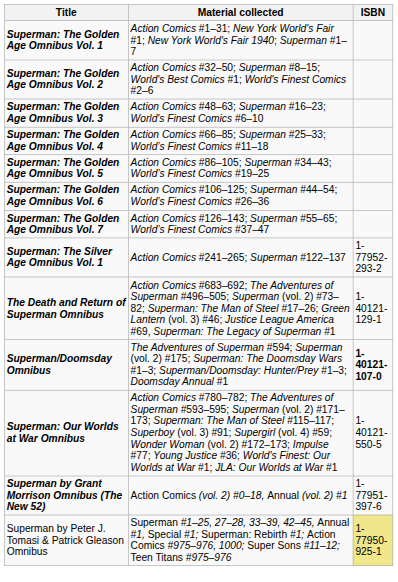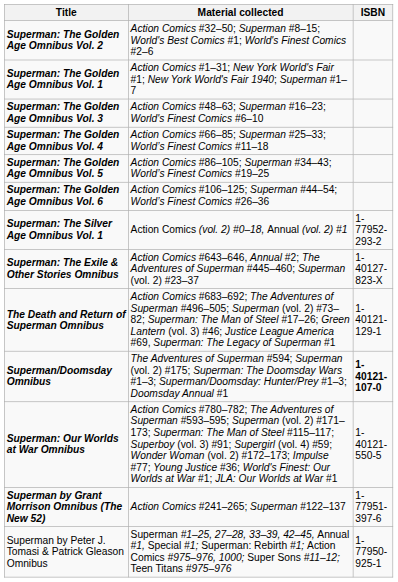 <table class="wikitable">
 <tr>
 <th>Title</th>
 <th>Material collected</th>
 <th>ISBN</th>
 </tr>
 <tr>
-<td><strong><em>Superman: The Golden Age Omnibus Vol. 1</em></strong></td>
-<td><em>Action Comics</em> #1–31; <em>New York World's Fair</em> #1; <em>New York World's Fair 1940</em>; <em>Superman</em> #1–7</td>
+<td><strong><em>Superman: The Golden Age Omnibus Vol. 2</em></strong></td>
+<td><em>Action Comics</em> #32–50; <em>Superman</em> #8–15; <em>World's Best Comics</em> #1; <em>World's Finest Comics</em> #2–6</td>
 <td></td>
 </tr>
 <tr>
-<td><strong><em>Superman: The Golden Age Omnibus Vol. 2</em></strong></td>
-<td><em>Action Comics</em> #32–50; <em>Superman</em> #8–15; <em>World's Best Comics</em> #1; <em>World's Finest Comics</em> #2–6</td>
+<td><strong><em>Superman: The Golden Age Omnibus Vol. 1</em></strong></td>
+<td><em>Action Comics</em> #1–31; <em>New York World's Fair</em> #1; <em>New York World's Fair 1940</em>; <em>Superman</em> #1–7</td>
 <td></td>
 </tr>
 <tr>
 <td><strong><em>Superman: The Golden Age Omnibus Vol. 3</em></strong></td>
 <td><em>Action Comics</em> #48–63; <em>Superman</em> #16–23; <em>World's Finest Comics</em> #6–10</td>
 <td></td>
 </tr>
 <tr>
 <td><strong><em>Superman: The Golden Age Omnibus Vol. 4</em></strong></td>
 <td><em>Action Comics</em> #66–85; <em>Superman</em> #25–33; <em>World’s Finest Comics</em> #11–18</td>
 <td></td>
 </tr>
 <tr>
 <td><strong><em>Superman: The Golden Age Omnibus Vol. 5</em></strong></td>
 <td><em>Action Comics</em> #86–105; <em>Superman</em> #34–43; <em>World’s Finest Comics</em> #19–25</td>
 <td></td>
 </tr>
 <tr>
 <td><strong><em>Superman: The Golden Age Omnibus Vol. 6</em></strong></td>
 <td><em>Action Comics</em> #106–125; <em>Superman</em> #44–54; <em>World’s Finest Comics</em> #26–36</td>
 <td></td>
 </tr>
 <tr>
-<td><strong><em>Superman: The Golden Age Omnibus Vol. 7</em></strong></td>
-<td><em>Action Comics</em> #126–143; <em>Superman</em> #55–65; <em>World’s Finest Comics</em> #37–47</td>
-<td></td>
+<td><strong><em>Superman: The Silver Age Omnibus Vol. 1</em></strong></td>
+<td></em>Action Comics<em> (vol. 2) #0–18, </em>Annual<em> (vol. 2) #1</td>
+<td>1-77952-293-2</td>
 </tr>
 <tr>
-<td><strong><em>Superman: The Silver Age Omnibus Vol. 1</em></strong></td>
-<td><em>Action Comics</em> #241–265; <em>Superman</em> #122–137</td>
-<td>1-77952-293-2</td>
+<td><strong><em>Superman: The Exile & Other Stories Omnibus</em></strong></td>
+<td><em>Action Comics</em> #643–646, <em>Annual</em> #2; <em>The Adventures of Superman</em> #445–460; <em>Superman</em> (vol. 2) #23–37</td>
+<td>1-40127-823-X</td>
 </tr>
 <tr>
 <td><strong><em>The Death and Return of Superman Omnibus</em></strong></td>
 <td><em>Action Comics</em> #683–692; <em>The Adventures of Superman</em> #496–505; <em>Superman</em> (vol. 2) #73–82; <em>Superman: The Man of Steel</em> #17–26; <em>Green Lantern</em> (vol. 3) #46; <em>Justice League America</em> #69, <em>Superman: The Legacy of Superman</em> #1</td>
 <td>1-40121-129-1</td>
 </tr>
 <tr>
 <td><strong><em>Superman/Doomsday Omnibus</em></strong></td>
 <td><em>The Adventures of Superman</em> #594; <em>Superman</em> (vol. 2) #175; <em>Superman: The Doomsday Wars</em> #1–3; <em>Superman/Doomsday: Hunter/Prey</em> #1–3; <em>Doomsday Annual</em> #1</td>
 <td><strong>1-40121-107-0</strong></td>
 </tr>
 <tr>
 <td><strong><em>Superman: Our Worlds at War Omnibus</em></strong></td>
 <td><em>Action Comics</em> #780–782; <em>The Adventures of Superman</em> #593–595; <em>Superman</em> (vol. 2) #171–173; <em>Superman: The Man of Steel</em> #115–117; <em>Superboy</em> (vol. 3) #91; <em>Supergirl</em> (vol. 4) #59; <em>Wonder Woman</em> (vol. 2) #172–173; <em>Impulse</em> #77; <em>Young Justice</em> #36; <em>World's Finest: Our Worlds at War</em> #1; <em>JLA: Our Worlds at War</em> #1</td>
 <td>1-40121-550-5</td>
 </tr>
 <tr>
 <td><strong><em>Superman by Grant Morrison Omnibus<em> (</em>The New 52<em>)<strong></td>
-<td></em>Action Comics<em> (vol. 2) #0–18, </em>Annual<em> (vol. 2) #1</td>
+<td><em>Action Comics</em> #241–265; <em>Superman</em> #122–137</td>
 <td>1-77951-397-6</td>
 </tr>
 <tr>
 <td></em></strong>Superman by Peter J. Tomasi & Patrick Gleason Omnibus<strong><em></td>
 <td></em>Superman<em> #1–25, 27–28, 33–39, 42–45, </em>Annual<em> #1, </em>Special<em> #1; </em>Superman: Rebirth<em> #1; </em>Action Comics<em> #975–976, 1000; </em>Super Sons<em> #11–12; </em>Teen Titans<em> #975–976</td>
-<td style="background: khaki;">1-77950-925-1</td>
+<td>1-77950-925-1</td>
 </tr>
 </table>
